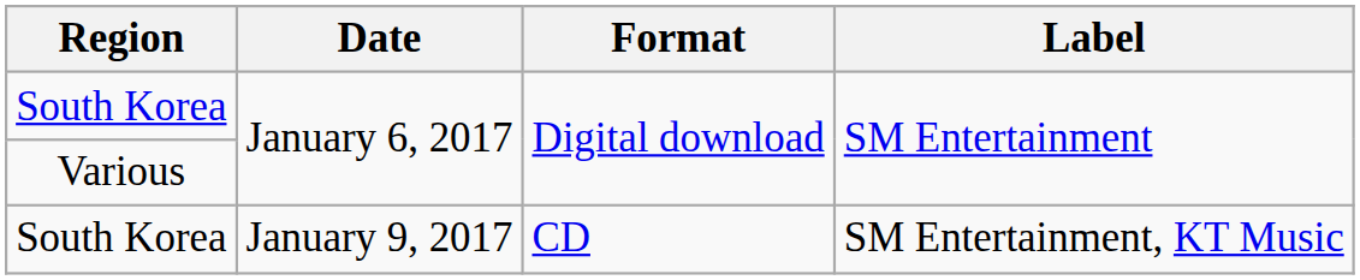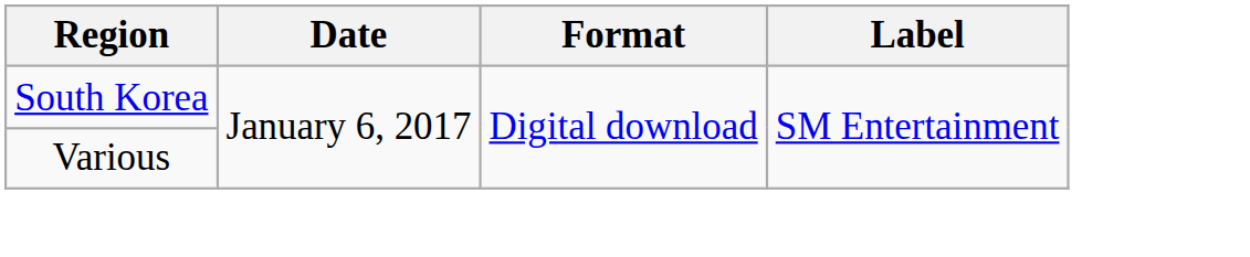 <table class="wikitable">
 <tr>
 <th style="text-align:center;">Region</th>
 <th style="text-align:center;">Date</th>
 <th style="text-align:center;">Format</th>
 <th style="text-align:center;">Label</th>
 </tr>
 <tr>
 <td style="text-align:center;"><a href='#'>South Korea</a></td>
 <td style="text-align:center;" rowspan=2>January 6, 2017</td>
 <td rowspan=2><a href='#'>Digital download</a></td>
 <td rowspan=2><a href='#'>SM Entertainment</a></td>
 </tr>
 <tr>
 <td style="text-align:center;">Various</td>
 </tr>
-<tr>
-<td style="text-align:center;">South Korea</td>
-<td style="text-align:center;">January 9, 2017</td>
-<td><a href='#'>CD</a></td>
-<td>SM Entertainment, <a href='#'>KT Music</a></td>
-</tr>
 </table>
